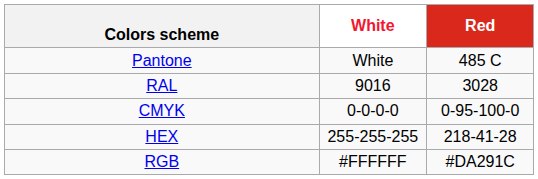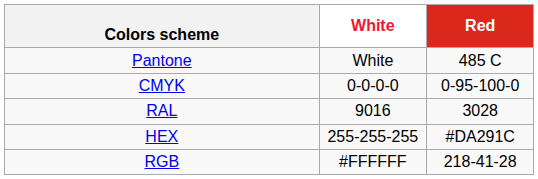 <table class=wikitable width=60% style="text-align:center;">
 <tr>
 <th><br>Colors scheme</th>
 <th ! style="background:#FFFFFF; width:100px; color:#F21731;">White</th>
 <th style="background:#DA291C; width:100px; color:white;">Red</th>
 </tr>
 <tr>
 <td><a href='#'>Pantone</a></td>
 <td>White</td>
 <td>485 C </td>
 </tr>
 <tr>
+<td><a href='#'>CMYK</a></td>
+<td>0-0-0-0</td>
+<td>0-95-100-0 </td>
+</tr>
+<tr>
 <td><a href='#'>RAL</a></td>
 <td>9016</td>
 <td>3028 </td>
 </tr>
 <tr>
-<td><a href='#'>CMYK</a></td>
-<td>0-0-0-0</td>
-<td>0-95-100-0 </td>
-</tr>
-<tr>
 <td><a href='#'>HEX</a></td>
 <td>255-255-255</td>
-<td>218-41-28 </td>
+<td>#DA291C </td>
 </tr>
 <tr>
 <td><a href='#'>RGB</a></td>
 <td>#FFFFFF</td>
-<td>#DA291C </td>
+<td>218-41-28 </td>
 </tr>
 </table>
